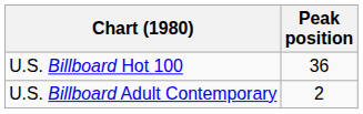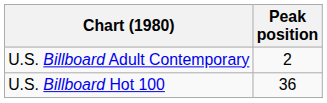 <table class="wikitable sortable">
 <tr>
 <th>Chart (1980)</th>
 <th>Peak<br>position</th>
 </tr>
 <tr>
+<td>U.S. <a href='#'><em>Billboard</em> Adult Contemporary</a></td>
+<td style="text-align:center;">2</td>
+</tr>
+<tr>
 <td>U.S. <a href='#'><em>Billboard</em> Hot 100</a></td>
 <td style="text-align:center;">36</td>
 </tr>
-<tr>
-<td>U.S. <a href='#'><em>Billboard</em> Adult Contemporary</a></td>
-<td style="text-align:center;">2</td>
-</tr>
 </table>
